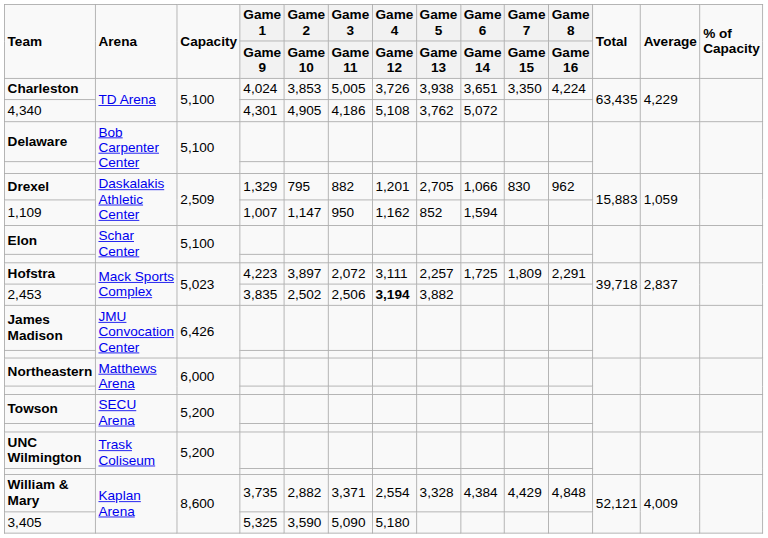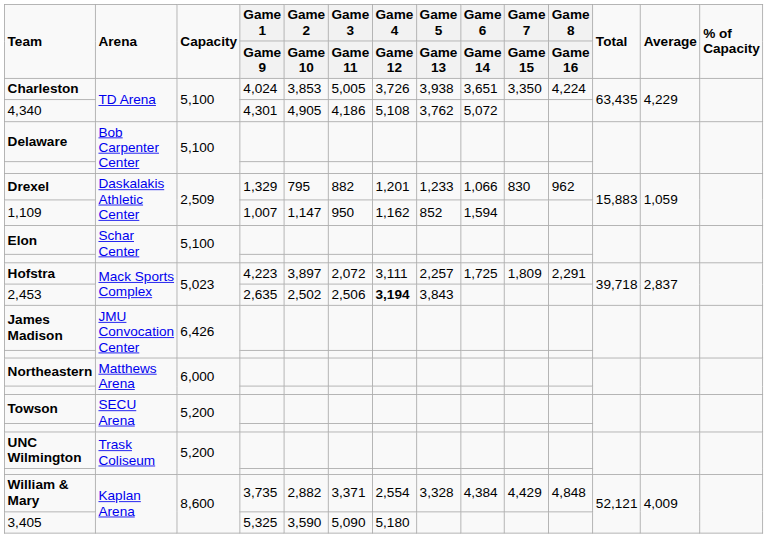 <table class="wikitable sortable">
 <tr>
 <td rowspan=2><strong>Team</strong></td>
 <td rowspan=2><strong>Arena</strong></td>
 <td rowspan=2><strong>Capacity</strong></td>
 <th>Game 1</th>
 <th>Game 2</th>
 <th>Game 3</th>
 <th>Game 4</th>
 <th>Game 5</th>
 <th>Game 6</th>
 <th>Game 7</th>
 <th>Game 8</th>
 <td rowspan=2><strong>Total</strong></td>
 <td rowspan=2><strong>Average</strong></td>
 <td rowspan=2><strong>% of Capacity</strong></td>
 </tr>
 <tr>
 <th>Game 9</th>
 <th>Game 10</th>
 <th>Game 11</th>
 <th>Game 12</th>
 <th>Game 13</th>
 <th>Game 14</th>
 <th>Game 15</th>
 <th>Game 16</th>
 </tr>
 <tr>
 <td style=><strong>Charleston</strong></td>
 <td rowspan=2><a href='#'>TD Arena</a></td>
 <td rowspan=2>5,100</td>
 <td>4,024</td>
 <td>3,853</td>
 <td>5,005</td>
 <td>3,726</td>
 <td>3,938</td>
 <td>3,651</td>
 <td>3,350</td>
 <td>4,224</td>
 <td rowspan=2>63,435</td>
 <td rowspan=2>4,229</td>
 <td rowspan=2></td>
 </tr>
 <tr>
 <td>4,340</td>
 <td>4,301</td>
 <td>4,905</td>
 <td>4,186</td>
 <td>5,108</td>
 <td>3,762</td>
 <td>5,072</td>
 <td></td>
 </tr>
 <tr>
 <td style=><strong>Delaware</strong></td>
 <td rowspan=2><a href='#'>Bob Carpenter Center</a></td>
 <td rowspan=2>5,100</td>
 <td></td>
 <td></td>
 <td></td>
 <td></td>
 <td></td>
 <td></td>
 <td></td>
 <td></td>
 <td rowspan=2></td>
 <td rowspan=2></td>
 <td rowspan=2></td>
 </tr>
 <tr>
 <td></td>
 <td></td>
 <td></td>
 <td></td>
 <td></td>
 <td></td>
 <td></td>
 <td></td>
 </tr>
 <tr>
 <td style=><strong>Drexel</strong></td>
 <td rowspan=2><a href='#'>Daskalakis Athletic Center</a></td>
 <td rowspan=2>2,509</td>
 <td>1,329</td>
 <td>795</td>
 <td>882</td>
 <td>1,201</td>
-<td>2,705</td>
+<td>1,233</td>
 <td>1,066</td>
 <td>830</td>
 <td>962</td>
 <td rowspan=2>15,883</td>
 <td rowspan=2>1,059</td>
 <td rowspan=2></td>
 </tr>
 <tr>
 <td>1,109</td>
 <td>1,007</td>
 <td>1,147</td>
 <td>950</td>
 <td>1,162</td>
 <td>852</td>
 <td>1,594</td>
 <td></td>
 </tr>
 <tr>
 <td style=><strong>Elon</strong></td>
 <td rowspan=2><a href='#'>Schar Center</a></td>
 <td rowspan=2>5,100</td>
 <td></td>
 <td></td>
 <td></td>
 <td></td>
 <td></td>
 <td></td>
 <td></td>
 <td></td>
 <td rowspan=2></td>
 <td rowspan=2></td>
 <td rowspan=2></td>
 </tr>
 <tr>
 <td></td>
 <td></td>
 <td></td>
 <td></td>
 <td></td>
 <td></td>
 <td></td>
 <td></td>
 </tr>
 <tr>
 <td style=><strong>Hofstra</strong></td>
 <td rowspan=2><a href='#'>Mack Sports Complex</a></td>
 <td rowspan=2>5,023</td>
 <td>4,223</td>
 <td>3,897</td>
 <td>2,072</td>
 <td>3,111</td>
 <td>2,257</td>
 <td>1,725</td>
 <td>1,809</td>
 <td>2,291</td>
 <td rowspan=2>39,718</td>
 <td rowspan=2>2,837</td>
 <td rowspan=2></td>
 </tr>
 <tr>
 <td>2,453</td>
-<td>3,835</td>
+<td>2,635</td>
 <td>2,502</td>
 <td>2,506</td>
 <td><strong>3,194</strong></td>
-<td>3,882</td>
+<td>3,843</td>
 <td></td>
 <td></td>
 </tr>
 <tr>
 <td style=><strong>James Madison</strong></td>
 <td rowspan=2><a href='#'>JMU Convocation Center</a></td>
 <td rowspan=2>6,426</td>
 <td></td>
 <td></td>
 <td></td>
 <td></td>
 <td></td>
 <td></td>
 <td></td>
 <td></td>
 <td rowspan=2></td>
 <td rowspan=2></td>
 <td rowspan=2></td>
 </tr>
 <tr>
 <td></td>
 <td></td>
 <td></td>
 <td></td>
 <td></td>
 <td></td>
 <td></td>
 <td></td>
 </tr>
 <tr>
 <td style=><strong>Northeastern</strong></td>
 <td rowspan=2><a href='#'>Matthews Arena</a></td>
 <td rowspan=2>6,000</td>
 <td></td>
 <td></td>
 <td></td>
 <td></td>
 <td></td>
 <td></td>
 <td></td>
 <td></td>
 <td rowspan=2></td>
 <td rowspan=2></td>
 <td rowspan=2></td>
 </tr>
 <tr>
 <td></td>
 <td></td>
 <td></td>
 <td></td>
 <td></td>
 <td></td>
 <td></td>
 <td></td>
 </tr>
 <tr>
 <td style=><strong>Towson</strong></td>
 <td rowspan=2><a href='#'>SECU Arena</a></td>
 <td rowspan=2>5,200</td>
 <td></td>
 <td></td>
 <td></td>
 <td></td>
 <td></td>
 <td></td>
 <td></td>
 <td></td>
 <td rowspan=2></td>
 <td rowspan=2></td>
 <td rowspan=2></td>
 </tr>
 <tr>
 <td></td>
 <td></td>
 <td></td>
 <td></td>
 <td></td>
 <td></td>
 <td></td>
 <td></td>
 </tr>
 <tr>
 <td style=><strong>UNC Wilmington</strong></td>
 <td rowspan=2><a href='#'>Trask Coliseum</a></td>
 <td rowspan=2>5,200</td>
 <td></td>
 <td></td>
 <td></td>
 <td></td>
 <td></td>
 <td></td>
 <td></td>
 <td></td>
 <td rowspan=2></td>
 <td rowspan=2></td>
 <td rowspan=2></td>
 </tr>
 <tr>
 <td></td>
 <td></td>
 <td></td>
 <td></td>
 <td></td>
 <td></td>
 <td></td>
 <td></td>
 </tr>
 <tr>
 <td style=><strong>William & Mary</strong></td>
 <td rowspan=2><a href='#'>Kaplan Arena</a></td>
 <td rowspan=2>8,600</td>
 <td>3,735</td>
 <td>2,882</td>
 <td>3,371</td>
 <td>2,554</td>
 <td>3,328</td>
 <td>4,384</td>
 <td>4,429</td>
 <td>4,848</td>
 <td rowspan=2>52,121</td>
 <td rowspan=2>4,009</td>
 <td rowspan=2></td>
 </tr>
 <tr>
 <td>3,405</td>
 <td>5,325</td>
 <td>3,590</td>
 <td>5,090</td>
 <td>5,180</td>
 <td></td>
 <td></td>
 <td></td>
 </tr>
 </table>
